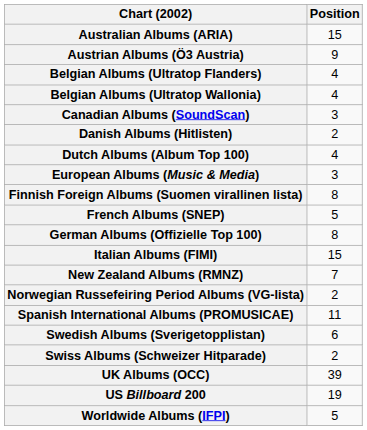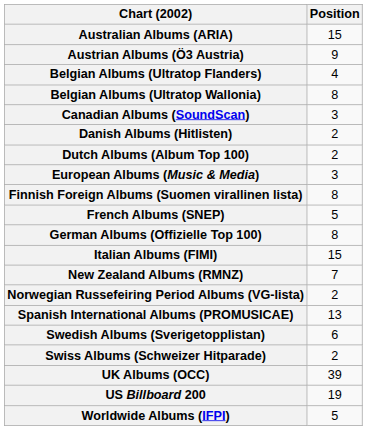 <table class="wikitable sortable plainrowheaders" style="text-align:center">
 <tr>
 <th scope="col">Chart (2002)</th>
 <th scope="col">Position</th>
 </tr>
 <tr>
 <th scope="row">Australian Albums (ARIA)</th>
 <td>15</td>
 </tr>
 <tr>
 <th scope="row">Austrian Albums (Ö3 Austria)</th>
 <td>9</td>
 </tr>
 <tr>
 <th scope="row">Belgian Albums (Ultratop Flanders)</th>
 <td>4</td>
 </tr>
 <tr>
 <th scope="row">Belgian Albums (Ultratop Wallonia)</th>
-<td>4</td>
+<td>8</td>
 </tr>
 <tr>
 <th scope="row">Canadian Albums (<a href='#'>SoundScan</a>)</th>
 <td>3</td>
 </tr>
 <tr>
 <th scope="row">Danish Albums (Hitlisten)</th>
 <td>2</td>
 </tr>
 <tr>
 <th scope="row">Dutch Albums (Album Top 100)</th>
-<td>4</td>
+<td>2</td>
 </tr>
 <tr>
 <th scope="row">European Albums (<em>Music & Media</em>)</th>
 <td>3</td>
 </tr>
 <tr>
 <th scope="row">Finnish Foreign Albums (Suomen virallinen lista)</th>
 <td>8</td>
 </tr>
 <tr>
 <th scope="row">French Albums (SNEP)</th>
 <td>5</td>
 </tr>
 <tr>
 <th scope="row">German Albums (Offizielle Top 100)</th>
 <td>8</td>
 </tr>
 <tr>
 <th scope="row">Italian Albums (FIMI)</th>
 <td>15</td>
 </tr>
 <tr>
 <th scope="row">New Zealand Albums (RMNZ)</th>
 <td>7</td>
 </tr>
 <tr>
 <th scope="row">Norwegian Russefeiring Period Albums (VG-lista)</th>
 <td>2</td>
 </tr>
 <tr>
 <th scope="row">Spanish International Albums (PROMUSICAE)</th>
-<td>11</td>
+<td>13</td>
 </tr>
 <tr>
 <th scope="row">Swedish Albums (Sverigetopplistan)</th>
 <td>6</td>
 </tr>
 <tr>
 <th scope="row">Swiss Albums (Schweizer Hitparade)</th>
 <td>2</td>
 </tr>
 <tr>
 <th scope="row">UK Albums (OCC)</th>
 <td>39</td>
 </tr>
 <tr>
 <th scope="row">US <em>Billboard</em> 200</th>
 <td>19</td>
 </tr>
 <tr>
 <th scope="row">Worldwide Albums (<a href='#'>IFPI</a>)</th>
 <td>5</td>
 </tr>
 </table>
